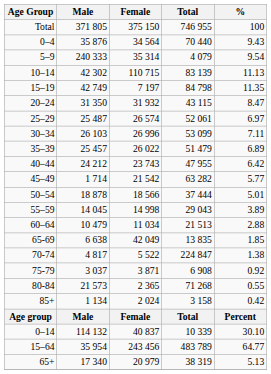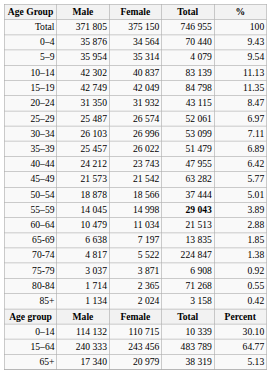 <table class="wikitable">
 <tr>
 <th width="80pt">Age Group</th>
 <th width="80pt">Male</th>
 <th width="80pt">Female</th>
 <th width="80pt">Total</th>
 <th width="80pt">%</th>
 </tr>
 <tr>
 <td align="right">Total</td>
 <td align="right">371 805</td>
 <td align="right">375 150</td>
 <td align="right">746 955</td>
 <td align="right">100</td>
 </tr>
 <tr>
 <td align="right">0–4</td>
 <td align="right">35 876</td>
 <td align="right">34 564</td>
 <td align="right">70 440</td>
 <td align="right">9.43</td>
 </tr>
 <tr>
 <td align="right">5–9</td>
-<td align="right">240 333</td>
+<td align="right">35 954</td>
 <td align="right">35 314</td>
 <td align="right">4 079</td>
 <td align="right">9.54</td>
 </tr>
 <tr>
 <td align="right">10–14</td>
 <td align="right">42 302</td>
-<td align="right">110 715</td>
+<td align="right">40 837</td>
 <td align="right">83 139</td>
 <td align="right">11.13</td>
 </tr>
 <tr>
 <td align="right">15–19</td>
 <td align="right">42 749</td>
-<td align="right">7 197</td>
+<td align="right">42 049</td>
 <td align="right">84 798</td>
 <td align="right">11.35</td>
 </tr>
 <tr>
 <td align="right">20–24</td>
 <td align="right">31 350</td>
 <td align="right">31 932</td>
 <td align="right">43 115</td>
 <td align="right">8.47</td>
 </tr>
 <tr>
 <td align="right">25–29</td>
 <td align="right">25 487</td>
 <td align="right">26 574</td>
 <td align="right">52 061</td>
 <td align="right">6.97</td>
 </tr>
 <tr>
 <td align="right">30–34</td>
 <td align="right">26 103</td>
 <td align="right">26 996</td>
 <td align="right">53 099</td>
 <td align="right">7.11</td>
 </tr>
 <tr>
 <td align="right">35–39</td>
 <td align="right">25 457</td>
 <td align="right">26 022</td>
 <td align="right">51 479</td>
 <td align="right">6.89</td>
 </tr>
 <tr>
 <td align="right">40–44</td>
 <td align="right">24 212</td>
 <td align="right">23 743</td>
 <td align="right">47 955</td>
 <td align="right">6.42</td>
 </tr>
 <tr>
 <td align="right">45–49</td>
-<td align="right">1 714</td>
+<td align="right">21 573</td>
 <td align="right">21 542</td>
 <td align="right">63 282</td>
 <td align="right">5.77</td>
 </tr>
 <tr>
 <td align="right">50–54</td>
 <td align="right">18 878</td>
 <td align="right">18 566</td>
 <td align="right">37 444</td>
 <td align="right">5.01</td>
 </tr>
 <tr>
 <td align="right">55–59</td>
 <td align="right">14 045</td>
 <td align="right">14 998</td>
-<td align="right">29 043</td>
+<td align="right"><strong>29 043</strong></td>
 <td align="right">3.89</td>
 </tr>
 <tr>
 <td align="right">60–64</td>
 <td align="right">10 479</td>
 <td align="right">11 034</td>
 <td align="right">21 513</td>
 <td align="right">2.88</td>
 </tr>
 <tr>
 <td align="right">65-69</td>
 <td align="right">6 638</td>
-<td align="right">42 049</td>
+<td align="right">7 197</td>
 <td align="right">13 835</td>
 <td align="right">1.85</td>
 </tr>
 <tr>
 <td align="right">70-74</td>
 <td align="right">4 817</td>
 <td align="right">5 522</td>
 <td align="right">224 847</td>
 <td align="right">1.38</td>
 </tr>
 <tr>
 <td align="right">75-79</td>
 <td align="right">3 037</td>
 <td align="right">3 871</td>
 <td align="right">6 908</td>
 <td align="right">0.92</td>
 </tr>
 <tr>
 <td align="right">80-84</td>
-<td align="right">21 573</td>
+<td align="right">1 714</td>
 <td align="right">2 365</td>
 <td align="right">71 268</td>
 <td align="right">0.55</td>
 </tr>
 <tr>
 <td align="right">85+</td>
 <td align="right">1 134</td>
 <td align="right">2 024</td>
 <td align="right">3 158</td>
 <td align="right">0.42</td>
 </tr>
 <tr>
 <th width="50">Age group</th>
 <th width="80pt">Male</th>
 <th width="80">Female</th>
 <th width="80">Total</th>
 <th width="50">Percent</th>
 </tr>
 <tr>
 <td align="right">0–14</td>
 <td align="right">114 132</td>
-<td align="right">40 837</td>
+<td align="right">110 715</td>
 <td align="right">10 339</td>
 <td align="right">30.10</td>
 </tr>
 <tr>
 <td align="right">15–64</td>
-<td align="right">35 954</td>
+<td align="right">240 333</td>
 <td align="right">243 456</td>
 <td align="right">483 789</td>
 <td align="right">64.77</td>
 </tr>
 <tr>
 <td align="right">65+</td>
 <td align="right">17 340</td>
 <td align="right">20 979</td>
 <td align="right">38 319</td>
 <td align="right">5.13</td>
 </tr>
 <tr>
 </tr>
 </table>
